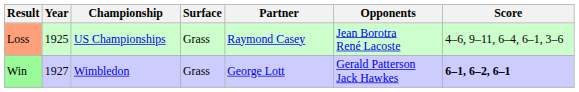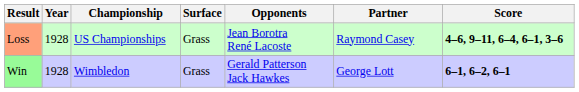 <table class="sortable wikitable">
 <tr>
 <th style="width:40px">Result</th>
 <th style="width:30px">Year</th>
 <th style="width:140px">Championship</th>
 <th style="width:50px">Surface</th>
+<th style="width:140px">Opponents</th>
 <th style="width:140px">Partner</th>
-<th style="width:140px">Opponents</th>
 <th style="width:170px" class="unsortable">Score</th>
 </tr>
 <tr style="background:#ccffcc;">
 <td style="background:#ffa07a;">Loss</td>
-<td>1925</td>
+<td>1928</td>
 <td><a href='#'>US Championships</a></td>
 <td>Grass</td>
+<td> <a href='#'>Jean Borotra</a><br> <a href='#'>René Lacoste</a></td>
 <td> <a href='#'>Raymond Casey</a></td>
-<td> <a href='#'>Jean Borotra</a><br> <a href='#'>René Lacoste</a></td>
-<td>4–6, 9–11, 6–4, 6–1, 3–6</td>
+<td><strong>4–6, 9–11, 6–4, 6–1, 3–6</strong></td>
 </tr>
 <tr style="background:#ccccff;">
 <td style="background:#98fb98;">Win</td>
-<td>1927</td>
+<td>1928</td>
 <td><a href='#'>Wimbledon</a></td>
 <td>Grass</td>
+<td> <a href='#'>Gerald Patterson</a><br> <a href='#'>Jack Hawkes</a></td>
 <td> <a href='#'>George Lott</a></td>
-<td> <a href='#'>Gerald Patterson</a><br> <a href='#'>Jack Hawkes</a></td>
 <td><strong>6–1, 6–2, 6–1</strong></td>
 </tr>
 </table>
